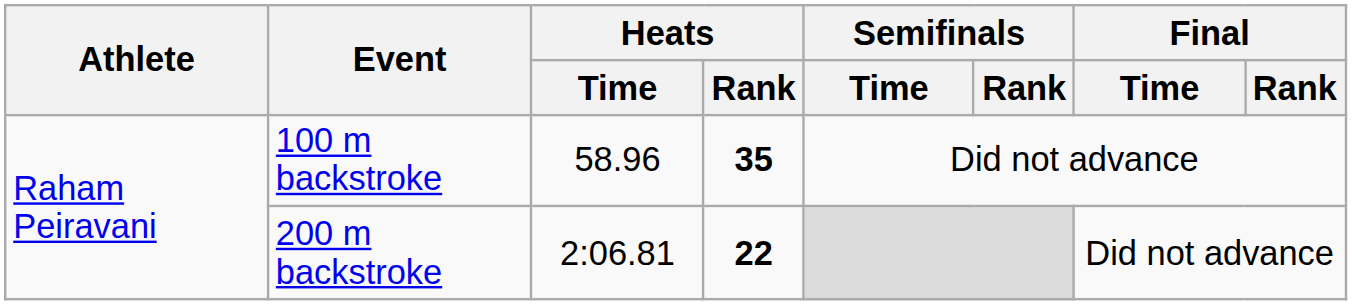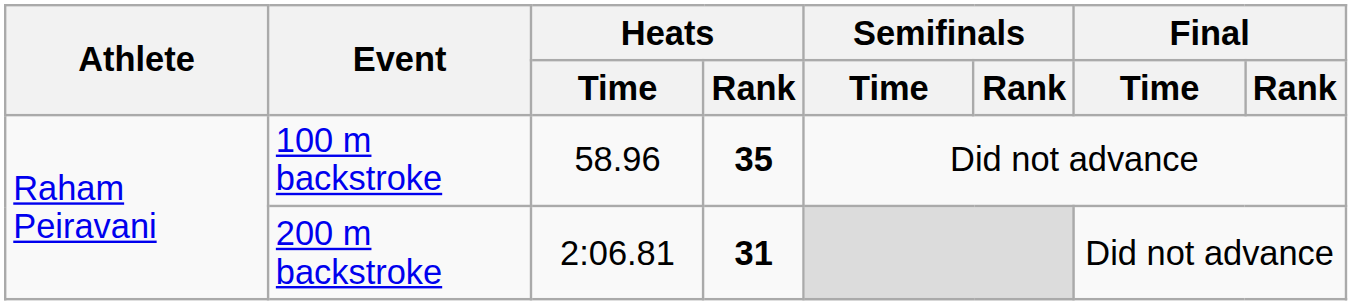 <table class="wikitable" width="90%" style="text-align:center; font-size:90%">
 <tr>
 <th rowspan="2" width="20%">Athlete</th>
 <th rowspan="2" width="20%">Event</th>
 <th colspan="2" width="20%">Heats</th>
 <th colspan="2" width="20%">Semifinals</th>
 <th colspan="2" width="20%">Final</th>
 </tr>
 <tr>
 <th width="13%">Time</th>
 <th>Rank</th>
 <th width="13%">Time</th>
 <th>Rank</th>
 <th width="13%">Time</th>
 <th>Rank</th>
 </tr>
 <tr>
 <td rowspan=2 align="left"><a href='#'>Raham Peiravani</a></td>
 <td align="left"><a href='#'>100 m backstroke</a></td>
 <td>58.96</td>
 <td><strong>35</strong></td>
 <td colspan=4 align=center>Did not advance</td>
 </tr>
 <tr>
 <td align="left"><a href='#'>200 m backstroke</a></td>
 <td>2:06.81</td>
-<td><strong>22</strong></td>
+<td><strong>31</strong></td>
 <td colspan=2 bgcolor=#DCDCDC></td>
 <td colspan=2 align=center>Did not advance</td>
 </tr>
 </table>
